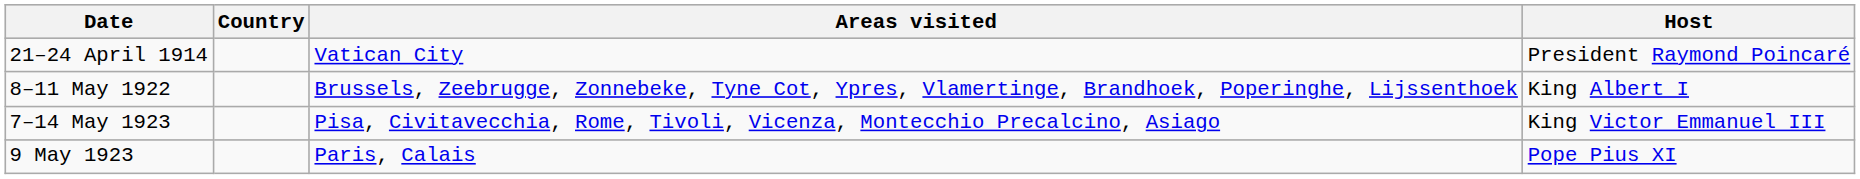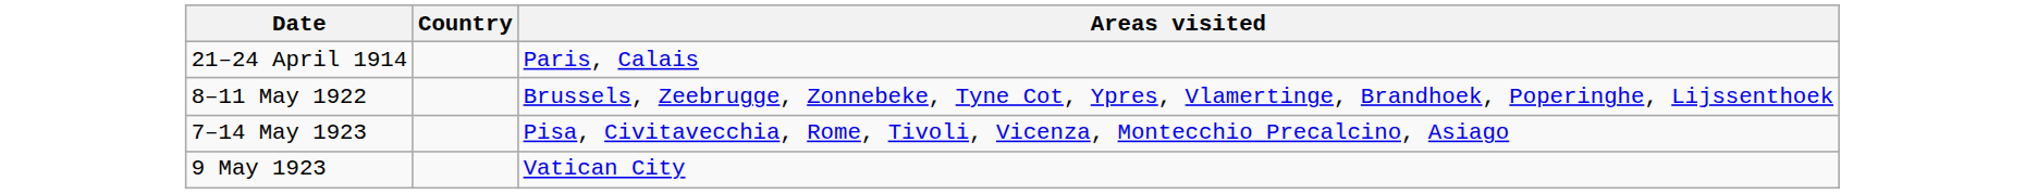 <table class="wikitable sortable" border="1" style="margin: 1em auto 1em auto">
 <tr>
 <th class="unsortable">Date</th>
 <th>Country</th>
 <th>Areas visited</th>
-<th class="unsortable">Host</th>
 </tr>
 <tr>
 <td nowrap>21–24 April 1914</td>
 <td></td>
-<td><a href='#'>Vatican City</a></td>
-<td>President <a href='#'>Raymond Poincaré</a></td>
+<td><a href='#'>Paris</a>, <a href='#'>Calais</a></td>
 </tr>
 <tr>
 <td nowrap>8–11 May 1922</td>
 <td></td>
 <td><a href='#'>Brussels</a>, <a href='#'>Zeebrugge</a>, <a href='#'>Zonnebeke</a>, <a href='#'>Tyne Cot</a>, <a href='#'>Ypres</a>, <a href='#'>Vlamertinge</a>, <a href='#'>Brandhoek</a>, <a href='#'>Poperinghe</a>, <a href='#'>Lijssenthoek</a></td>
-<td>King <a href='#'>Albert I</a></td>
 </tr>
 <tr>
 <td nowrap>7–14 May 1923</td>
 <td></td>
 <td><a href='#'>Pisa</a>, <a href='#'>Civitavecchia</a>, <a href='#'>Rome</a>, <a href='#'>Tivoli</a>, <a href='#'>Vicenza</a>, <a href='#'>Montecchio Precalcino</a>, <a href='#'>Asiago</a></td>
-<td>King <a href='#'>Victor Emmanuel III</a></td>
 </tr>
 <tr>
 <td nowrap>9 May 1923</td>
 <td></td>
-<td><a href='#'>Paris</a>, <a href='#'>Calais</a></td>
-<td><a href='#'>Pope Pius XI</a></td>
+<td><a href='#'>Vatican City</a></td>
 </tr>
 </table>
